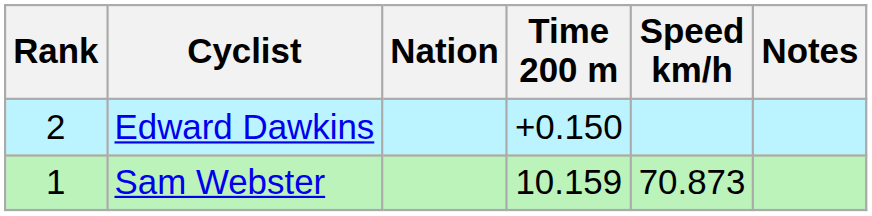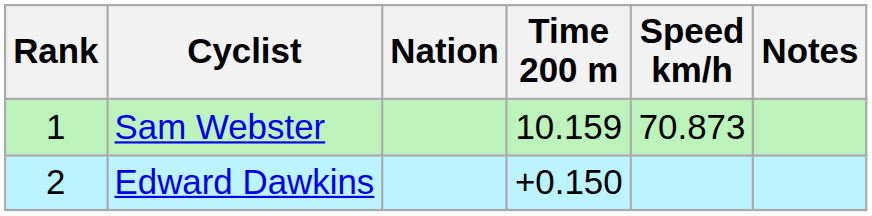 <table class="wikitable sortable" style="text-align:center;">
 <tr>
 <th>Rank</th>
 <th>Cyclist</th>
 <th>Nation</th>
 <th>Time<br>200 m</th>
 <th>Speed<br>km/h</th>
 <th>Notes</th>
 </tr>
+<tr bgcolor=bbf3bb>
+<td>1</td>
+<td align=left><a href='#'>Sam Webster</a></td>
+<td align=left></td>
+<td>10.159</td>
+<td>70.873</td>
+<td></td>
+</tr>
 <tr bgcolor=bbf3ff>
 <td>2</td>
 <td align=left><a href='#'>Edward Dawkins</a></td>
 <td align=left></td>
 <td data-sort-value=10.309>+0.150</td>
 <td></td>
 <td></td>
 </tr>
-<tr bgcolor=bbf3bb>
-<td>1</td>
-<td align=left><a href='#'>Sam Webster</a></td>
-<td align=left></td>
-<td>10.159</td>
-<td>70.873</td>
-<td></td>
-</tr>
 </table>
